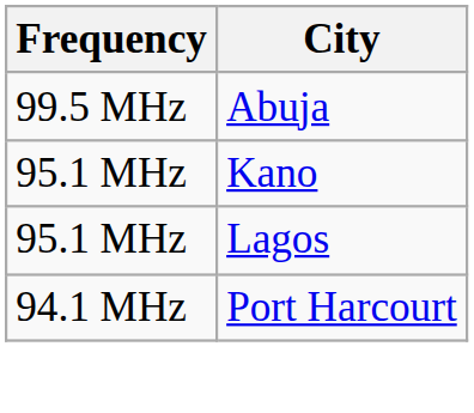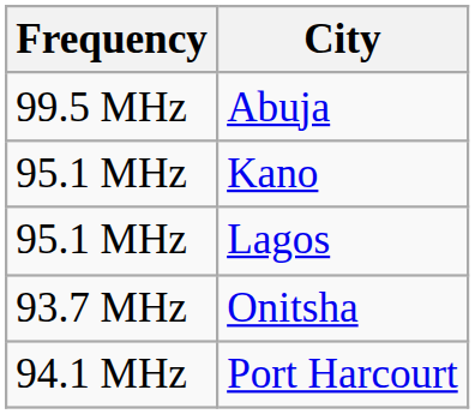 <table class="wikitable sortable">
 <tr>
 <th>Frequency</th>
 <th>City</th>
 </tr>
 <tr>
 <td>99.5 MHz</td>
 <td><a href='#'>Abuja</a></td>
 </tr>
 <tr>
 <td>95.1 MHz</td>
 <td><a href='#'>Kano</a></td>
 </tr>
 <tr>
 <td>95.1 MHz</td>
 <td><a href='#'>Lagos</a></td>
 </tr>
 <tr>
+<td>93.7 MHz</td>
+<td><a href='#'>Onitsha</a></td>
+</tr>
+<tr>
 <td>94.1 MHz</td>
 <td><a href='#'>Port Harcourt</a></td>
 </tr>
 </table>
